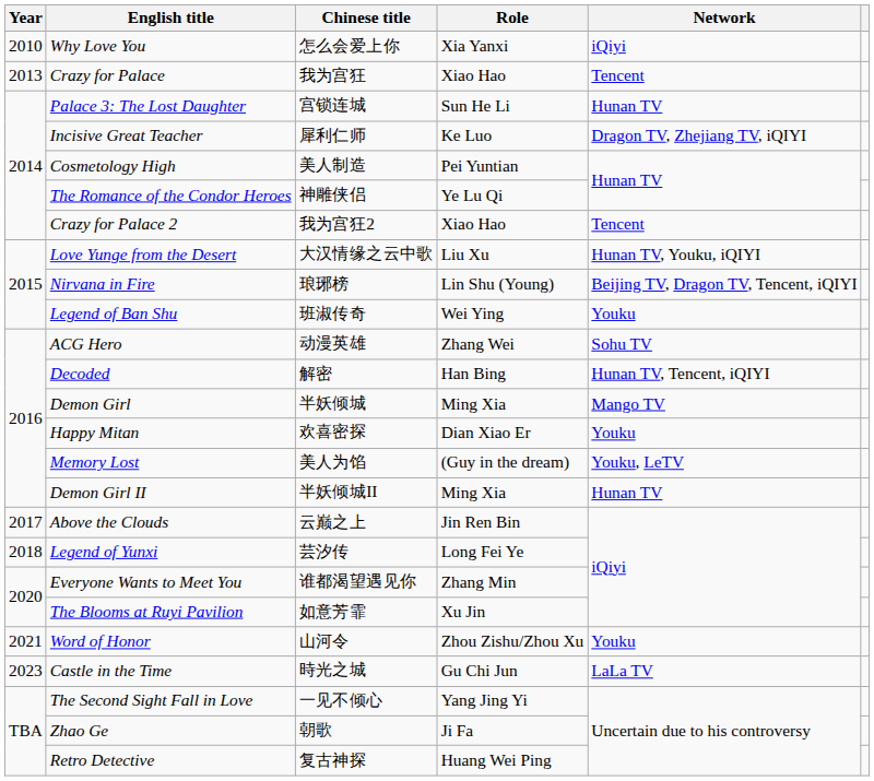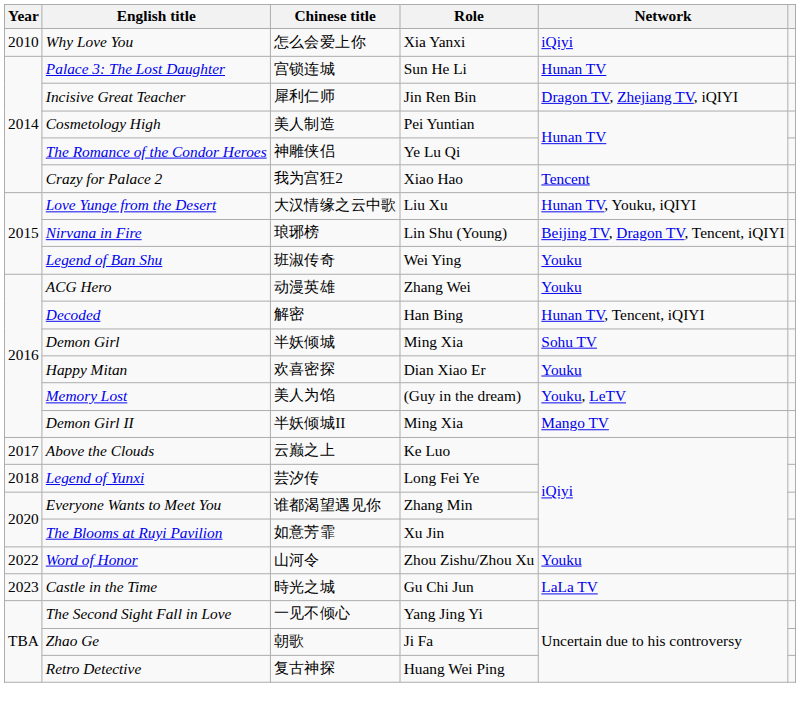 <table class="wikitable plainrowheaders">
 <tr>
 <th>Year</th>
 <th>English title</th>
 <th>Chinese title</th>
 <th>Role</th>
 <th>Network</th>
 <th></th>
 </tr>
 <tr>
 <td>2010</td>
 <td><em>Why Love You</em></td>
 <td>怎么会爱上你</td>
 <td>Xia Yanxi</td>
 <td><a href='#'>iQiyi</a></td>
 <td></td>
 </tr>
 <tr>
-<td>2013</td>
-<td><em>Crazy for Palace</em></td>
-<td>我为宫狂</td>
-<td>Xiao Hao</td>
-<td><a href='#'>Tencent</a></td>
-<td></td>
-</tr>
-<tr>
 <td rowspan=5>2014</td>
 <td><em><a href='#'>Palace 3: The Lost Daughter</a></em></td>
 <td>宫锁连城</td>
 <td>Sun He Li</td>
 <td><a href='#'>Hunan TV</a></td>
 <td></td>
 </tr>
 <tr>
 <td><em>Incisive Great Teacher</em></td>
 <td>犀利仁师</td>
-<td>Ke Luo</td>
+<td>Jin Ren Bin</td>
 <td><a href='#'>Dragon TV</a>, <a href='#'>Zhejiang TV</a>, iQIYI</td>
 <td></td>
 </tr>
 <tr>
 <td><em>Cosmetology High</em></td>
 <td>美人制造</td>
 <td>Pei Yuntian</td>
 <td rowspan=2><a href='#'>Hunan TV</a></td>
 <td></td>
 </tr>
 <tr>
 <td><em><a href='#'>The Romance of the Condor Heroes</a></em></td>
 <td>神雕侠侣</td>
 <td>Ye Lu Qi</td>
 <td></td>
 </tr>
 <tr>
 <td><em>Crazy for Palace 2</em></td>
 <td>我为宫狂2</td>
 <td>Xiao Hao</td>
 <td><a href='#'>Tencent</a></td>
 <td></td>
 </tr>
 <tr>
 <td rowspan=3>2015</td>
 <td><em><a href='#'>Love Yunge from the Desert</a></em></td>
 <td>大汉情缘之云中歌</td>
 <td>Liu Xu</td>
 <td><a href='#'>Hunan TV</a>, Youku, iQIYI</td>
 <td></td>
 </tr>
 <tr>
 <td><em><a href='#'>Nirvana in Fire</a></em></td>
 <td>琅琊榜</td>
 <td>Lin Shu (Young)</td>
 <td><a href='#'>Beijing TV</a>, <a href='#'>Dragon TV</a>, Tencent, iQIYI</td>
 <td></td>
 </tr>
 <tr>
 <td><em><a href='#'>Legend of Ban Shu</a></em></td>
 <td>班淑传奇</td>
 <td>Wei Ying</td>
 <td><a href='#'>Youku</a></td>
 <td></td>
 </tr>
 <tr>
 <td rowspan=6>2016</td>
 <td><em>ACG Hero</em></td>
 <td>动漫英雄</td>
 <td>Zhang Wei</td>
-<td><a href='#'>Sohu TV</a></td>
+<td><a href='#'>Youku</a></td>
 <td></td>
 </tr>
 <tr>
 <td><em><a href='#'>Decoded</a></em></td>
 <td>解密</td>
 <td>Han Bing</td>
 <td><a href='#'>Hunan TV</a>, Tencent, iQIYI</td>
 <td></td>
 </tr>
 <tr>
 <td><em>Demon Girl</em></td>
 <td>半妖倾城</td>
 <td>Ming Xia</td>
-<td><a href='#'>Mango TV</a></td>
+<td><a href='#'>Sohu TV</a></td>
 <td></td>
 </tr>
 <tr>
 <td><em>Happy Mitan</em></td>
 <td>欢喜密探</td>
 <td>Dian Xiao Er</td>
 <td><a href='#'>Youku</a></td>
 <td></td>
 </tr>
 <tr>
 <td><em><a href='#'>Memory Lost</a></em></td>
 <td>美人为馅</td>
 <td>(Guy in the dream)</td>
 <td><a href='#'>Youku</a>, <a href='#'>LeTV</a></td>
 <td></td>
 </tr>
 <tr>
 <td><em>Demon Girl II</em></td>
 <td>半妖倾城II</td>
 <td>Ming Xia</td>
-<td><a href='#'>Hunan TV</a></td>
+<td><a href='#'>Mango TV</a></td>
 <td></td>
 </tr>
 <tr>
 <td>2017</td>
 <td><em>Above the Clouds</em></td>
 <td>云巅之上</td>
-<td>Jin Ren Bin</td>
+<td>Ke Luo</td>
 <td rowspan=4><a href='#'>iQiyi</a></td>
 <td></td>
 </tr>
 <tr>
 <td>2018</td>
 <td><em><a href='#'>Legend of Yunxi</a></em></td>
 <td>芸汐传</td>
 <td>Long Fei Ye</td>
 <td></td>
 </tr>
 <tr>
 <td rowspan=2>2020</td>
 <td><em>Everyone Wants to Meet You</em></td>
 <td>谁都渴望遇见你</td>
 <td>Zhang Min</td>
 <td></td>
 </tr>
 <tr>
 <td><em><a href='#'>The Blooms at Ruyi Pavilion</a></em></td>
 <td>如意芳霏</td>
 <td>Xu Jin</td>
 <td></td>
 </tr>
 <tr>
-<td>2021</td>
+<td>2022</td>
 <td><em><a href='#'>Word of Honor</a></em></td>
 <td>山河令</td>
 <td>Zhou Zishu/Zhou Xu</td>
 <td><a href='#'>Youku</a></td>
 <td></td>
 </tr>
 <tr>
 <td>2023</td>
 <td><em>Castle in the Time</em></td>
 <td>時光之城</td>
 <td>Gu Chi Jun</td>
 <td><a href='#'>LaLa TV</a></td>
 <td></td>
 </tr>
 <tr>
 <td rowspan="3">TBA</td>
 <td><em>The Second Sight Fall in Love</em></td>
 <td>一见不倾心</td>
 <td>Yang Jing Yi</td>
 <td rowspan="3">Uncertain due to his controversy</td>
 <td></td>
 </tr>
 <tr>
 <td><em>Zhao Ge</em></td>
 <td>朝歌</td>
 <td>Ji Fa</td>
 <td></td>
 </tr>
 <tr>
 <td><em>Retro Detective</em></td>
 <td>复古神探</td>
 <td>Huang Wei Ping</td>
 <td></td>
 </tr>
 </table>
